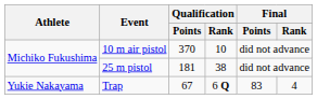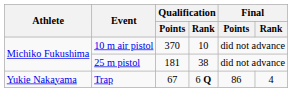 <table class="wikitable" style="font-size:90%;">
 <tr>
 <th rowspan="2">Athlete</th>
 <th rowspan="2">Event</th>
 <th colspan=2>Qualification</th>
 <th colspan=2>Final</th>
 </tr>
 <tr style="font-size:95%">
 <th>Points</th>
 <th>Rank</th>
 <th>Points</th>
 <th>Rank</th>
 </tr>
 <tr align=center>
 <td align=left rowspan=2><a href='#'>Michiko Fukushima</a></td>
 <td align=left><a href='#'>10 m air pistol</a></td>
 <td>370</td>
 <td>10</td>
 <td colspan=2>did not advance</td>
 </tr>
 <tr align=center>
 <td align=left><a href='#'>25 m pistol</a></td>
 <td>181</td>
 <td>38</td>
 <td colspan=2>did not advance</td>
 </tr>
 <tr align=center>
 <td align=left><a href='#'>Yukie Nakayama</a></td>
 <td align=left><a href='#'>Trap</a></td>
 <td>67</td>
 <td>6 <strong>Q</strong></td>
-<td>83</td>
+<td>86</td>
 <td>4</td>
 </tr>
 </table>
